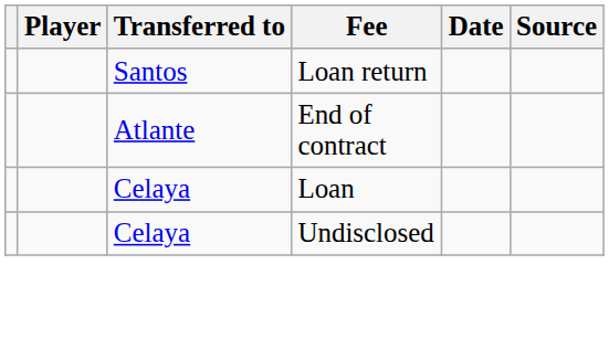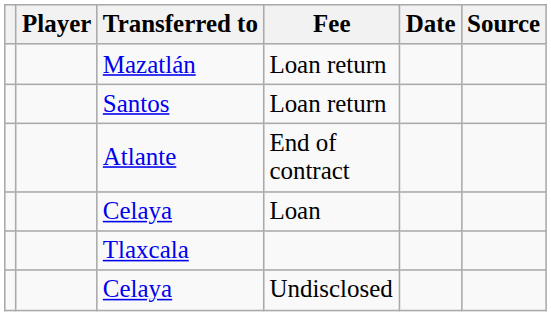 <table class="wikitable plainrowheaders sortable">
 <tr>
 <th></th>
 <th scope="col">Player</th>
 <th>Transferred to</th>
 <th style="width: 80px;">Fee</th>
 <th scope="col">Date</th>
 <th scope="col">Source</th>
+</tr>
+<tr>
+<td align="center"></td>
+<td> </td>
+<td> <a href='#'>Mazatlán</a></td>
+<td>Loan return</td>
+<td></td>
+<td></td>
 </tr>
 <tr>
 <td align="center"></td>
 <td> </td>
 <td> <a href='#'>Santos</a></td>
 <td>Loan return</td>
 <td></td>
 <td></td>
 </tr>
 <tr>
 <td align="center"></td>
 <td> </td>
 <td> <a href='#'>Atlante</a></td>
 <td>End of contract</td>
 <td></td>
 <td></td>
 </tr>
 <tr>
 <td align="center"></td>
 <td> </td>
 <td> <a href='#'>Celaya</a></td>
 <td>Loan</td>
 <td></td>
 <td></td>
 </tr>
 <tr>
 <td align="center"></td>
 <td> </td>
+<td> <a href='#'>Tlaxcala</a></td>
+<td></td>
+<td></td>
+<td></td>
+</tr>
+<tr>
+<td align="center"></td>
+<td> </td>
 <td> <a href='#'>Celaya</a></td>
 <td>Undisclosed</td>
 <td></td>
 <td></td>
 </tr>
 </table>
